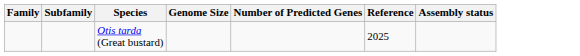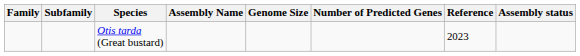 <table class="wikitable sortable">
 <tr>
 <th>Family</th>
 <th>Subfamily</th>
 <th>Species</th>
+<th>Assembly Name</th>
 <th>Genome Size</th>
 <th>Number of Predicted Genes</th>
 <th>Reference</th>
 <th>Assembly status</th>
 </tr>
 <tr>
 <td></td>
 <td></td>
 <td><a href='#'><em>Otis tarda</em></a><br>(Great bustard)</td>
 <td></td>
 <td></td>
-<td>2025</td>
+<td></td>
+<td>2023</td>
 <td></td>
 </tr>
 </table>
